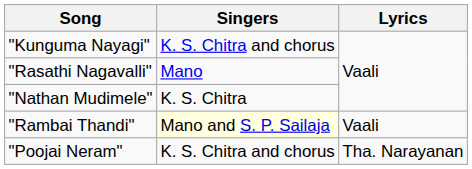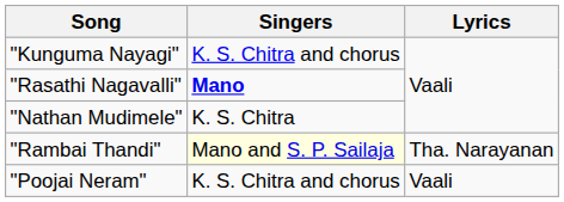 <table class="wikitable" style="font-size:95%;">
 <tr>
 <th>Song</th>
 <th>Singers</th>
 <th>Lyrics</th>
 </tr>
 <tr>
 <td>"Kunguma Nayagi"</td>
 <td><a href='#'>K. S. Chitra</a> and chorus</td>
 <td rowspan=3>Vaali</td>
 </tr>
 <tr>
 <td>"Rasathi Nagavalli"</td>
-<td><a href='#'>Mano</a></td>
+<td><strong><a href='#'>Mano</a></strong></td>
 </tr>
 <tr>
 <td>"Nathan Mudimele"</td>
 <td>K. S. Chitra</td>
 </tr>
 <tr>
 <td>"Rambai Thandi"</td>
 <td style="background: lightyellow;">Mano and <a href='#'>S. P. Sailaja</a></td>
-<td>Vaali</td>
+<td>Tha. Narayanan</td>
 </tr>
 <tr>
 <td>"Poojai Neram"</td>
 <td>K. S. Chitra and chorus</td>
-<td>Tha. Narayanan</td>
+<td>Vaali</td>
 </tr>
 </table>
